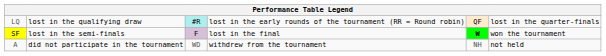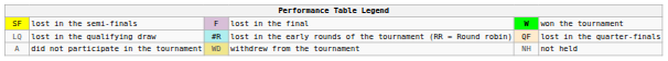 <table class="wikitable" style="font-size:85%;">
 <tr>
 <th colspan="6">Performance Table Legend</th>
+</tr>
+<tr>
+<td align="center" style="background:yellow;">SF</td>
+<td>lost in the semi-finals</td>
+<td align="center" style="background:#D8BFD8;">F</td>
+<td>lost in the final</td>
+<td align="center" style="background:#00ff00;"><strong>W</strong></td>
+<td>won the tournament</td>
 </tr>
 <tr>
 <td align="center" style="color:#555555;" width="30">LQ</td>
 <td>lost in the qualifying draw</td>
 <td align="center" style="background:#afeeee;">#R</td>
 <td>lost in the early rounds of the tournament (RR = Round robin)</td>
 <td align="center" style="background:#ffebcd;">QF</td>
 <td>lost in the quarter-finals</td>
 </tr>
 <tr>
-<td align="center" style="background:yellow;">SF</td>
-<td>lost in the semi-finals</td>
-<td align="center" style="background:#D8BFD8;">F</td>
-<td>lost in the final</td>
-<td align="center" style="background:#00ff00;"><strong>W</strong></td>
-<td>won the tournament</td>
-</tr>
-<tr>
 <td align="center" style="color:#555555;" width="30">A</td>
 <td>did not participate in the tournament</td>
-<td align="center" style="color:#555555;" width="30">WD</td>
+<td align="center" style="background: khaki; color:#555555;" width="30">WD</td>
 <td>withdrew from the tournament</td>
 <td align="center" style="color:#555555;" width="30">NH</td>
 <td>not held</td>
 </tr>
 </table>
